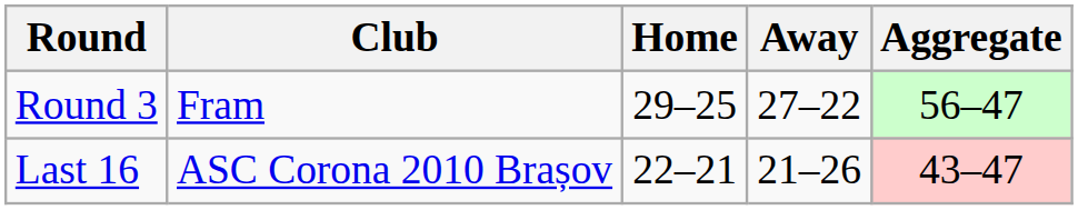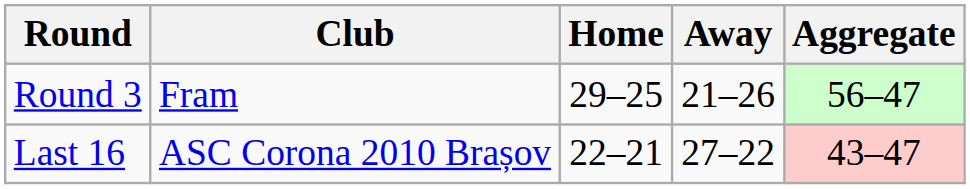 <table class="wikitable">
 <tr>
 <th>Round</th>
 <th>Club</th>
 <th>Home</th>
 <th>Away</th>
 <th>Aggregate</th>
 </tr>
 <tr>
 <td><a href='#'>Round 3</a></td>
 <td> <a href='#'>Fram</a></td>
 <td style="text-align:center;">29–25</td>
-<td style="text-align:center;">27–22</td>
+<td style="text-align:center;">21–26</td>
 <td style="text-align:center;" bgcolor="#ccffcc">56–47</td>
 </tr>
 <tr>
 <td><a href='#'>Last 16</a></td>
 <td> <a href='#'>ASC Corona 2010 Brașov</a></td>
 <td style="text-align:center;">22–21</td>
-<td style="text-align:center;">21–26</td>
+<td style="text-align:center;">27–22</td>
 <td style="text-align:center;" bgcolor="#ffcccc">43–47</td>
 </tr>
 </table>
